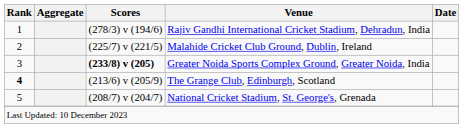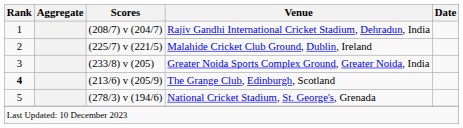 <table class="wikitable plainrowheaders sortable">
 <tr>
 <th scope=col>Rank</th>
 <th scope=col>Aggregate</th>
 <th scope=col>Scores</th>
 <th scope=col>Venue</th>
 <th scope=col>Date</th>
 </tr>
 <tr>
 <td align=center>1</td>
 <th scope=row style=text-align:center;></th>
-<td> (278/3) v  (194/6)</td>
+<td> (208/7) v  (204/7)</td>
 <td><a href='#'>Rajiv Gandhi International Cricket Stadium</a>, <a href='#'>Dehradun</a>, India</td>
 <td></td>
 </tr>
 <tr>
 <td align=center>2</td>
 <th scope=row style=text-align:center;></th>
 <td> (225/7) v  (221/5)</td>
 <td><a href='#'>Malahide Cricket Club Ground</a>, <a href='#'>Dublin</a>, Ireland</td>
 <td></td>
 </tr>
 <tr>
 <td align=center>3</td>
 <th scope=row style=text-align:center;></th>
-<td><strong> (233/8) v  (205)</strong></td>
+<td> (233/8) v  (205)</td>
 <td><a href='#'>Greater Noida Sports Complex Ground</a>, <a href='#'>Greater Noida</a>, India</td>
 <td></td>
 </tr>
 <tr>
 <td align=center><strong>4</strong></td>
 <th scope=row style=text-align:center;></th>
 <td> (213/6) v  (205/9)</td>
 <td><a href='#'>The Grange Club</a>, <a href='#'>Edinburgh</a>, Scotland</td>
 <td></td>
 </tr>
 <tr>
 <td align=center>5</td>
 <th scope=row style=text-align:center;></th>
-<td> (208/7) v  (204/7)</td>
+<td> (278/3) v  (194/6)</td>
 <td><a href='#'>National Cricket Stadium</a>, <a href='#'>St. George's</a>, Grenada</td>
 <td></td>
 </tr>
 <tr>
 </tr>
 <tr class=sortbottom>
 <td colspan=5><small>Last Updated: 10 December 2023</small></td>
 </tr>
 </table>
